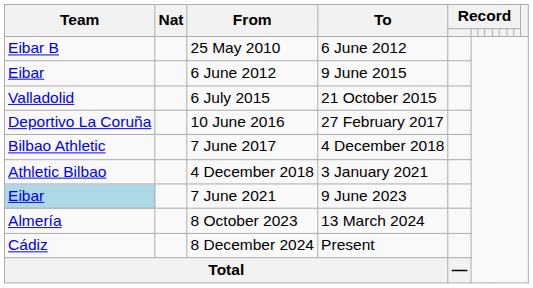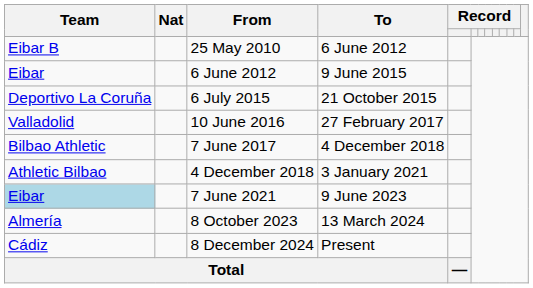 <table class="wikitable" style="text-align: center">
 <tr>
 <th rowspan="2">Team</th>
 <th rowspan="2">Nat</th>
 <th rowspan="2">From</th>
 <th rowspan="2">To</th>
 <th colspan="8">Record</th>
 <th rowspan=2></th>
 </tr>
 <tr>
 <th></th>
 <th></th>
 <th></th>
 <th></th>
 <th></th>
 <th></th>
 <th></th>
 <th></th>
 </tr>
 <tr>
 <td align="left"><a href='#'>Eibar B</a></td>
 <td></td>
 <td align=left>25 May 2010</td>
 <td align=left>6 June 2012<br></td>
 <td></td>
 </tr>
 <tr>
 <td align="left"><a href='#'>Eibar</a></td>
 <td></td>
 <td align=left>6 June 2012</td>
 <td align=left>9 June 2015<br></td>
 <td></td>
 </tr>
 <tr>
-<td align="left"><a href='#'>Valladolid</a></td>
+<td align="left"><a href='#'>Deportivo La Coruña</a></td>
 <td></td>
 <td align=left>6 July 2015</td>
 <td align=left>21 October 2015<br></td>
 <td></td>
 </tr>
 <tr>
-<td align="left"><a href='#'>Deportivo La Coruña</a></td>
+<td align="left"><a href='#'>Valladolid</a></td>
 <td></td>
 <td align=left>10 June 2016</td>
 <td align=left>27 February 2017<br></td>
 <td></td>
 </tr>
 <tr>
 <td align="left"><a href='#'>Bilbao Athletic</a></td>
 <td></td>
 <td align=left>7 June 2017</td>
 <td align=left>4 December 2018<br></td>
 <td></td>
 </tr>
 <tr>
 <td align="left"><a href='#'>Athletic Bilbao</a></td>
 <td></td>
 <td align=left>4 December 2018</td>
 <td align=left>3 January 2021<br></td>
 <td></td>
 </tr>
 <tr>
 <td align="left" style="background: lightblue;"><a href='#'>Eibar</a></td>
 <td></td>
 <td align=left>7 June 2021</td>
 <td align=left>9 June 2023<br></td>
 <td></td>
 </tr>
 <tr>
 <td align="left"><a href='#'>Almería</a></td>
 <td></td>
 <td align=left>8 October 2023</td>
 <td align=left>13 March 2024<br></td>
 <td></td>
 </tr>
 <tr>
 <td align="left"><a href='#'>Cádiz</a></td>
 <td></td>
 <td align=left>8 December 2024</td>
 <td align=left>Present<br></td>
 <td></td>
 </tr>
 <tr>
 <th colspan="4">Total<br></th>
 <th>—</th>
 </tr>
 </table>
